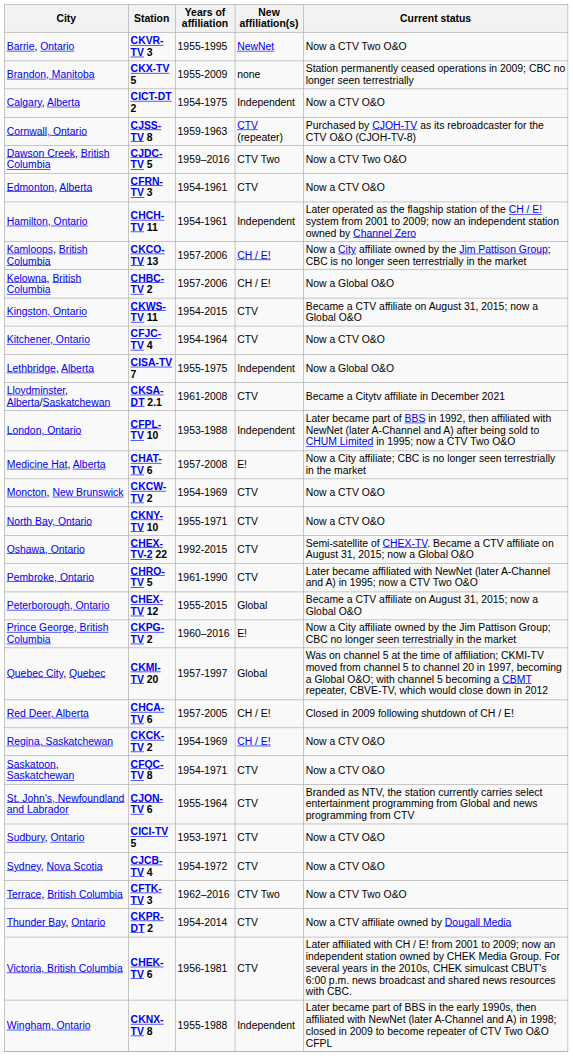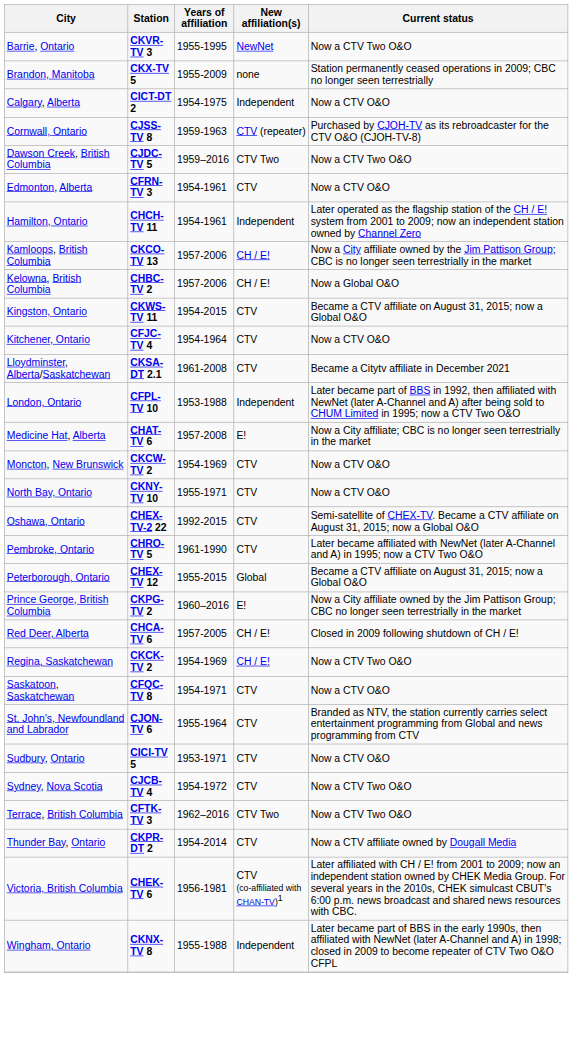 <table class="wikitable sortable">
 <tr>
 <th>City</th>
 <th>Station</th>
 <th>Years of affiliation</th>
 <th>New affiliation(s)</th>
 <th>Current status</th>
 </tr>
 <tr>
 <td><a href='#'>Barrie</a>, <a href='#'>Ontario</a></td>
 <td><strong><a href='#'>CKVR-TV</a> 3</strong></td>
 <td>1955-1995</td>
 <td><a href='#'>NewNet</a></td>
 <td>Now a CTV Two O&O</td>
 </tr>
 <tr>
 <td><a href='#'>Brandon, Manitoba</a></td>
 <td><strong><a href='#'>CKX-TV</a> 5</strong></td>
 <td>1955-2009</td>
 <td>none</td>
 <td>Station permanently ceased operations in 2009; CBC no longer seen terrestrially</td>
 </tr>
 <tr>
 <td><a href='#'>Calgary</a>, <a href='#'>Alberta</a></td>
 <td><strong><a href='#'>CICT-DT</a> 2</strong></td>
 <td>1954-1975</td>
 <td>Independent</td>
 <td>Now a CTV O&O</td>
 </tr>
 <tr>
 <td><a href='#'>Cornwall, Ontario</a></td>
 <td><strong><a href='#'>CJSS-TV</a> 8</strong></td>
 <td>1959-1963</td>
 <td><a href='#'>CTV</a> (repeater)</td>
 <td>Purchased by <a href='#'>CJOH-TV</a> as its rebroadcaster for the CTV O&O (CJOH-TV-8)</td>
 </tr>
 <tr>
 <td><a href='#'>Dawson Creek</a>, <a href='#'>British Columbia</a></td>
 <td><strong><a href='#'>CJDC-TV</a> 5</strong></td>
 <td>1959–2016</td>
 <td>CTV Two</td>
 <td>Now a CTV Two O&O</td>
 </tr>
 <tr>
 <td><a href='#'>Edmonton</a>, <a href='#'>Alberta</a></td>
 <td><strong><a href='#'>CFRN-TV</a> 3</strong></td>
 <td>1954-1961</td>
 <td>CTV</td>
 <td>Now a CTV O&O</td>
 </tr>
 <tr>
 <td><a href='#'>Hamilton, Ontario</a></td>
 <td><strong><a href='#'>CHCH-TV</a> 11</strong></td>
 <td>1954-1961</td>
 <td>Independent</td>
 <td>Later operated as the flagship station of the <a href='#'>CH / E!</a> system from 2001 to 2009; now an independent station owned by <a href='#'>Channel Zero</a></td>
 </tr>
 <tr>
 <td><a href='#'>Kamloops</a>, <a href='#'>British Columbia</a></td>
 <td><strong><a href='#'>CKCO-TV</a> 13</strong></td>
 <td>1957-2006</td>
 <td><a href='#'>CH / E!</a></td>
 <td>Now a <a href='#'>City</a> affiliate owned by the <a href='#'>Jim Pattison Group</a>; CBC is no longer seen terrestrially in the market</td>
 </tr>
 <tr>
 <td><a href='#'>Kelowna</a>, <a href='#'>British Columbia</a></td>
 <td><strong><a href='#'>CHBC-TV</a> 2</strong></td>
 <td>1957-2006</td>
 <td>CH / E!</td>
 <td>Now a Global O&O</td>
 </tr>
 <tr>
 <td><a href='#'>Kingston, Ontario</a></td>
 <td><strong><a href='#'>CKWS-TV</a> 11</strong></td>
 <td>1954-2015</td>
 <td>CTV</td>
 <td>Became a CTV affiliate on August 31, 2015; now a Global O&O</td>
 </tr>
 <tr>
 <td><a href='#'>Kitchener, Ontario</a></td>
 <td><strong><a href='#'>CFJC-TV</a> 4</strong></td>
 <td>1954-1964</td>
 <td>CTV</td>
 <td>Now a CTV O&O</td>
 </tr>
 <tr>
-<td><a href='#'>Lethbridge</a>, <a href='#'>Alberta</a></td>
-<td><strong><a href='#'>CISA-TV</a> 7</strong></td>
-<td>1955-1975</td>
-<td>Independent</td>
-<td>Now a Global O&O</td>
-</tr>
-<tr>
 <td><a href='#'>Lloydminster</a>, <a href='#'>Alberta</a>/<a href='#'>Saskatchewan</a></td>
 <td><strong><a href='#'>CKSA-DT</a> 2.1</strong></td>
 <td>1961-2008</td>
 <td>CTV</td>
 <td>Became a Citytv affiliate in December 2021</td>
 </tr>
 <tr>
 <td><a href='#'>London, Ontario</a></td>
 <td><strong><a href='#'>CFPL-TV</a> 10</strong></td>
 <td>1953-1988</td>
 <td>Independent</td>
 <td>Later became part of <a href='#'>BBS</a> in 1992, then affiliated with NewNet (later A-Channel and A) after being sold to <a href='#'>CHUM Limited</a> in 1995; now a CTV Two O&O</td>
 </tr>
 <tr>
 <td><a href='#'>Medicine Hat</a>, <a href='#'>Alberta</a></td>
 <td><strong><a href='#'>CHAT-TV</a> 6</strong></td>
 <td>1957-2008</td>
 <td>E!</td>
 <td>Now a City affiliate; CBC is no longer seen terrestrially in the market</td>
 </tr>
 <tr>
 <td><a href='#'>Moncton</a>, <a href='#'>New Brunswick</a></td>
 <td><strong><a href='#'>CKCW-TV</a> 2</strong></td>
 <td>1954-1969</td>
 <td>CTV</td>
 <td>Now a CTV O&O</td>
 </tr>
 <tr>
 <td><a href='#'>North Bay, Ontario</a></td>
 <td><strong><a href='#'>CKNY-TV</a> 10</strong></td>
 <td>1955-1971</td>
 <td>CTV</td>
 <td>Now a CTV O&O</td>
 </tr>
 <tr>
 <td><a href='#'>Oshawa, Ontario</a></td>
 <td><strong><a href='#'>CHEX-TV-2</a> 22</strong></td>
 <td>1992-2015</td>
 <td>CTV</td>
 <td>Semi-satellite of <a href='#'>CHEX-TV</a>. Became a CTV affiliate on August 31, 2015; now a Global O&O</td>
 </tr>
 <tr>
 <td><a href='#'>Pembroke, Ontario</a></td>
 <td><strong><a href='#'>CHRO-TV</a> 5</strong></td>
 <td>1961-1990</td>
 <td>CTV</td>
 <td>Later became affiliated with NewNet (later A-Channel and A) in 1995; now a CTV Two O&O</td>
 </tr>
 <tr>
 <td><a href='#'>Peterborough, Ontario</a></td>
 <td><strong><a href='#'>CHEX-TV</a> 12</strong></td>
 <td>1955-2015</td>
 <td>Global</td>
 <td>Became a CTV affiliate on August 31, 2015; now a Global O&O</td>
 </tr>
 <tr>
 <td><a href='#'>Prince George, British Columbia</a></td>
 <td><strong><a href='#'>CKPG-TV</a> 2</strong></td>
 <td>1960–2016</td>
 <td>E!</td>
 <td>Now a City affiliate owned by the Jim Pattison Group; CBC no longer seen terrestrially in the market</td>
 </tr>
 <tr>
-<td><a href='#'>Quebec City</a>, <a href='#'>Quebec</a></td>
-<td><strong><a href='#'>CKMI-TV</a> 20</strong></td>
-<td>1957-1997</td>
-<td>Global</td>
-<td>Was on channel 5 at the time of affiliation; CKMI-TV moved from channel 5 to channel 20 in 1997, becoming a Global O&O; with channel 5 becoming a <a href='#'>CBMT</a> repeater, CBVE-TV, which would close down in 2012</td>
-</tr>
-<tr>
 <td><a href='#'>Red Deer, Alberta</a></td>
 <td><strong><a href='#'>CHCA-TV</a> 6</strong></td>
 <td>1957-2005</td>
 <td>CH / E!</td>
 <td>Closed in 2009 following shutdown of CH / E!</td>
 </tr>
 <tr>
 <td><a href='#'>Regina, Saskatchewan</a></td>
 <td><strong><a href='#'>CKCK-TV</a> 2</strong></td>
 <td>1954-1969</td>
 <td><a href='#'>CH / E!</a></td>
-<td>Now a CTV O&O</td>
+<td>Now a CTV Two O&O</td>
 </tr>
 <tr>
 <td><a href='#'>Saskatoon</a>, <a href='#'>Saskatchewan</a></td>
 <td><strong><a href='#'>CFQC-TV</a> 8</strong></td>
 <td>1954-1971</td>
 <td>CTV</td>
 <td>Now a CTV O&O</td>
 </tr>
 <tr>
 <td><a href='#'>St. John's, Newfoundland and Labrador</a></td>
 <td><strong><a href='#'>CJON-TV</a> 6</strong></td>
 <td>1955-1964</td>
 <td>CTV</td>
 <td>Branded as NTV, the station currently carries select entertainment programming from Global and news programming from CTV</td>
 </tr>
 <tr>
 <td><a href='#'>Sudbury</a>, <a href='#'>Ontario</a></td>
 <td><strong><a href='#'>CICI-TV</a> 5</strong></td>
 <td>1953-1971</td>
 <td>CTV</td>
 <td>Now a CTV O&O</td>
 </tr>
 <tr>
 <td><a href='#'>Sydney</a>, <a href='#'>Nova Scotia</a></td>
 <td><strong><a href='#'>CJCB-TV</a> 4</strong></td>
 <td>1954-1972</td>
 <td>CTV</td>
-<td>Now a CTV O&O</td>
+<td>Now a CTV Two O&O</td>
 </tr>
 <tr>
 <td><a href='#'>Terrace</a>, <a href='#'>British Columbia</a></td>
 <td><strong><a href='#'>CFTK-TV</a> 3</strong></td>
 <td>1962–2016</td>
 <td>CTV Two</td>
 <td>Now a CTV Two O&O</td>
 </tr>
 <tr>
 <td><a href='#'>Thunder Bay</a>, <a href='#'>Ontario</a></td>
 <td><strong><a href='#'>CKPR-DT</a> 2</strong></td>
 <td>1954-2014</td>
 <td>CTV</td>
 <td>Now a CTV affiliate owned by <a href='#'>Dougall Media</a></td>
 </tr>
 <tr>
 <td><a href='#'>Victoria, British Columbia</a></td>
 <td><strong><a href='#'>CHEK-TV</a> 6</strong></td>
 <td>1956-1981</td>
-<td>CTV</td>
+<td>CTV<br><small>(co-affiliated with <a href='#'>CHAN-TV</a>)</small><sup>1</sup></td>
 <td>Later affiliated with CH / E! from 2001 to 2009; now an independent station owned by CHEK Media Group. For several years in the 2010s, CHEK simulcast CBUT's 6:00 p.m. news broadcast and shared news resources with CBC.</td>
 </tr>
 <tr>
 <td><a href='#'>Wingham, Ontario</a></td>
 <td><strong><a href='#'>CKNX-TV</a> 8</strong></td>
 <td>1955-1988</td>
 <td>Independent</td>
 <td>Later became part of BBS in the early 1990s, then affiliated with NewNet (later A-Channel and A) in 1998; closed in 2009 to become repeater of CTV Two O&O CFPL</td>
 </tr>
 <tr>
 </tr>
 </table>
